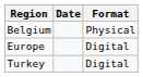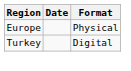 <table class="wikitable">
 <tr>
 <th>Region</th>
 <th>Date</th>
 <th>Format</th>
 </tr>
 <tr>
-<td>Belgium</td>
+<td>Europe</td>
 <td></td>
 <td>Physical</td>
-</tr>
-<tr>
-<td>Europe</td>
-<td></td>
-<td>Digital</td>
 </tr>
 <tr>
 <td>Turkey</td>
 <td></td>
 <td>Digital</td>
 </tr>
 </table>
